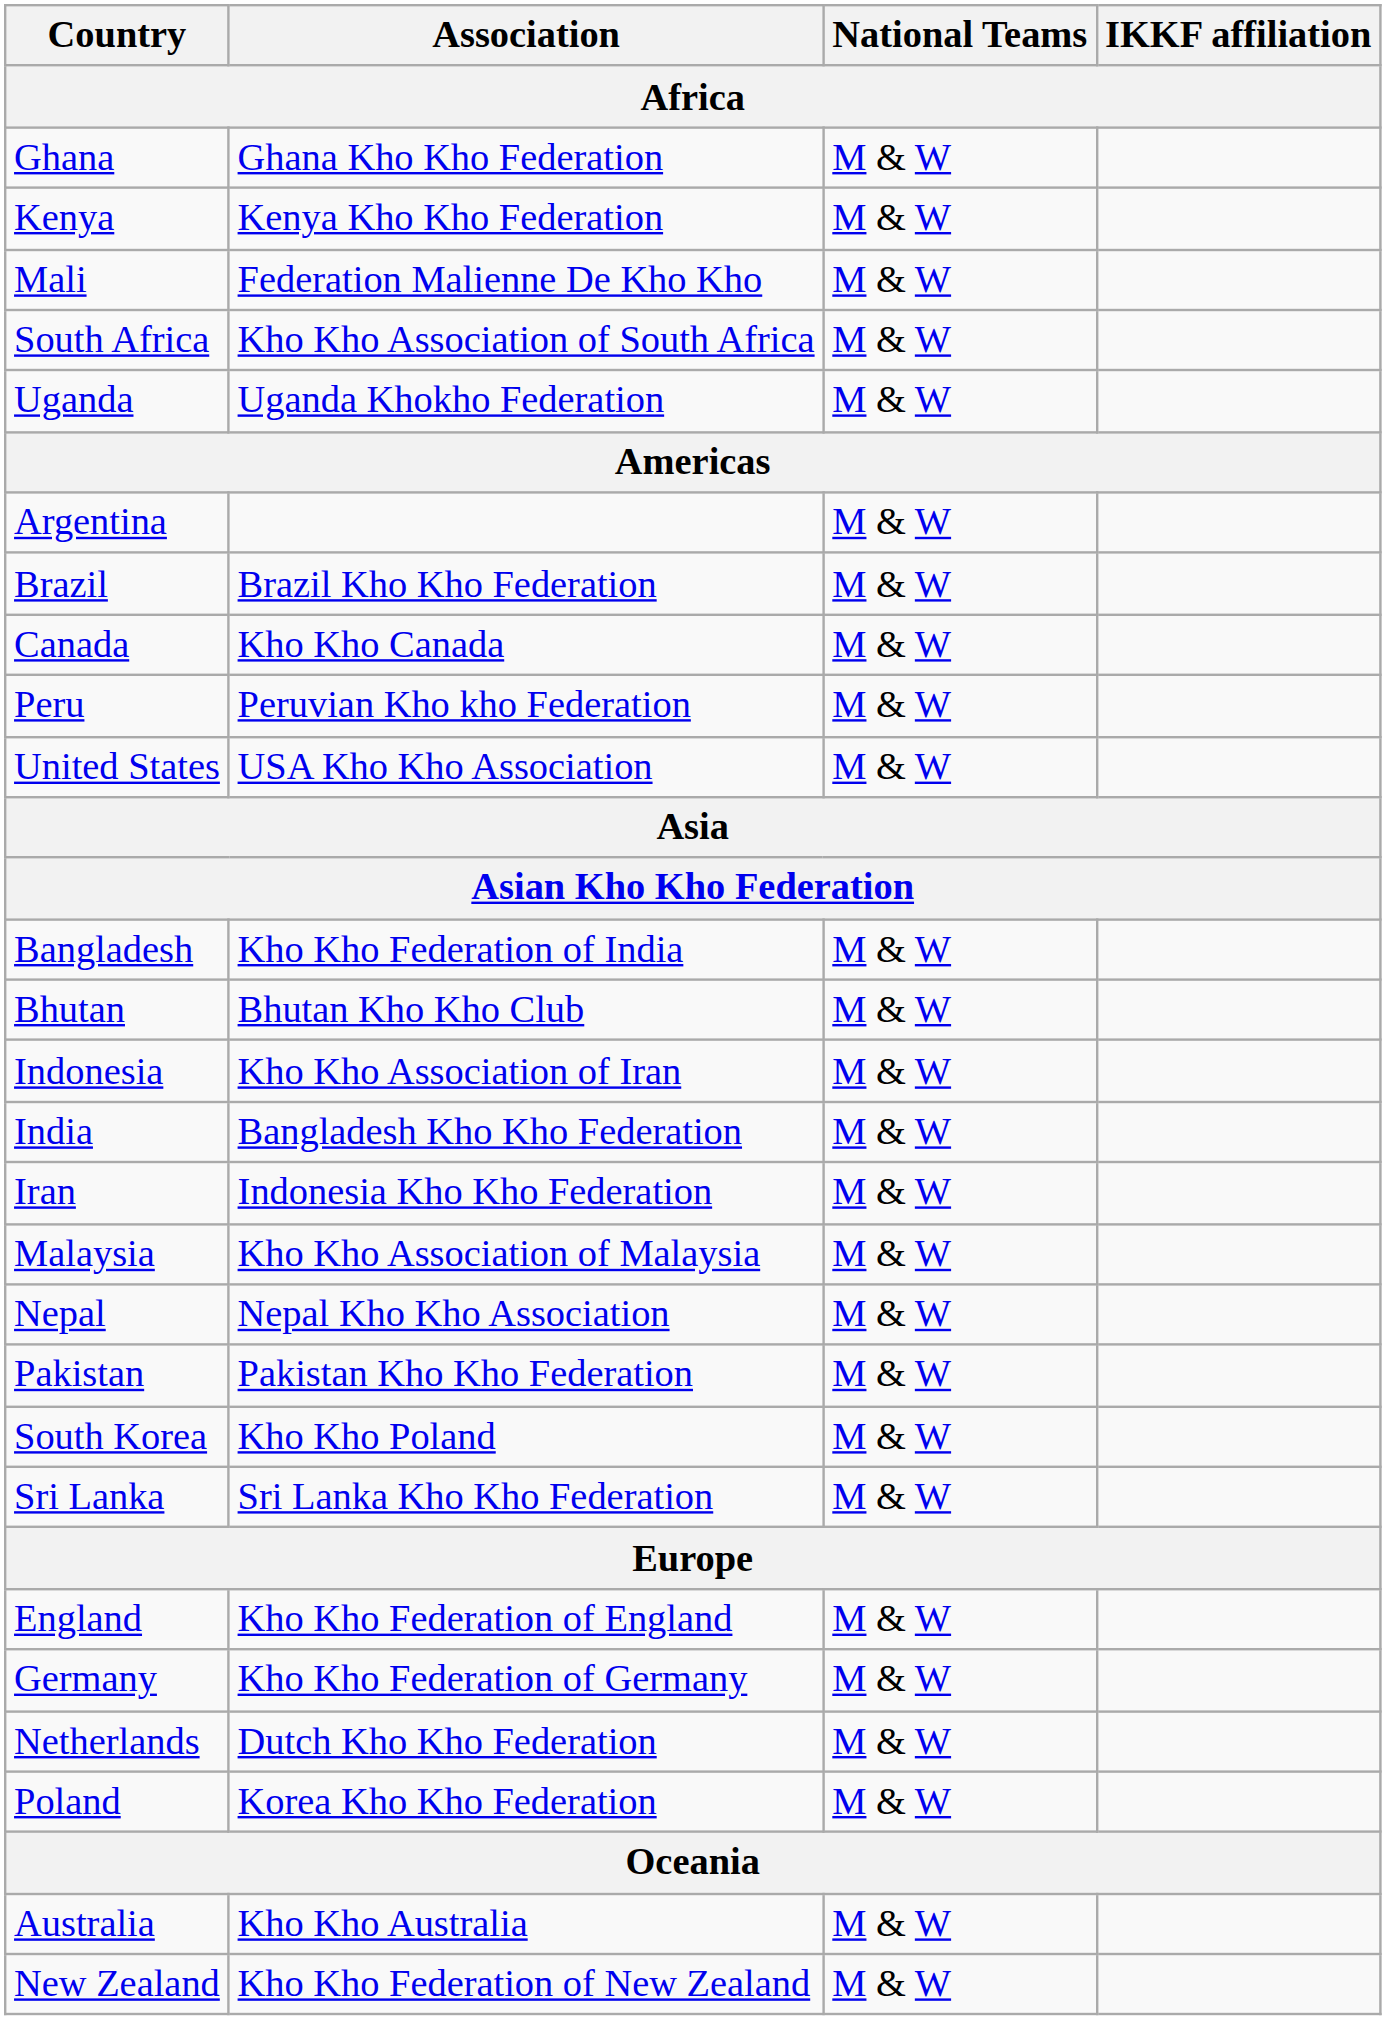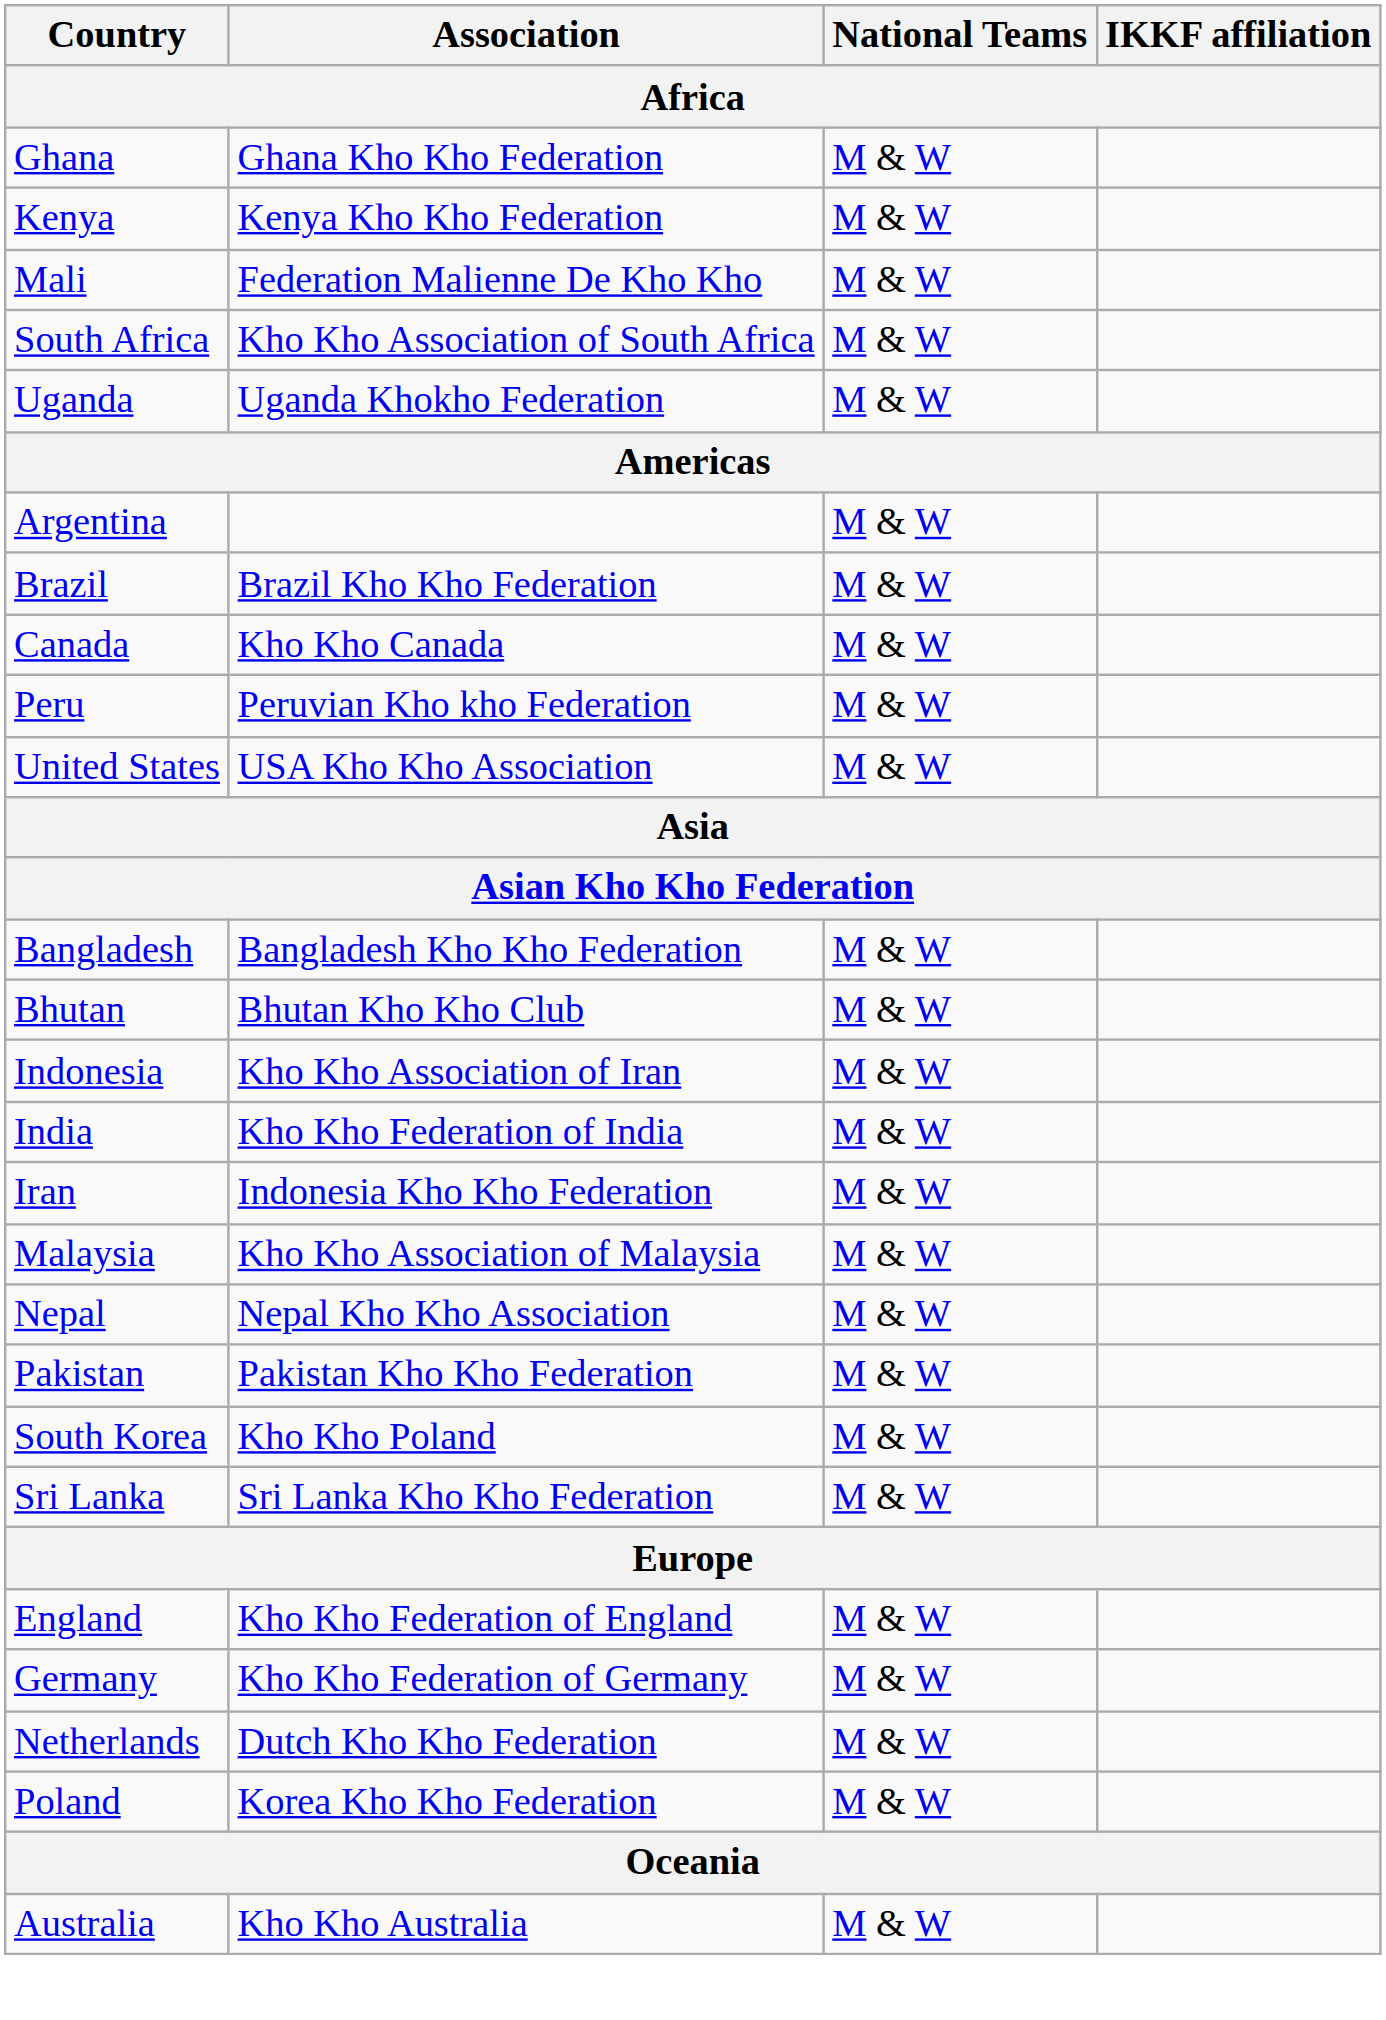 <table class="wikitable sortable mw-collapsible mw-collapsed">
 <tr>
 <th>Country</th>
 <th>Association</th>
 <th>National Teams</th>
 <th>IKKF affiliation</th>
 </tr>
 <tr>
 <th colspan="4" style="text-align:center;">Africa</th>
 </tr>
 <tr>
 <td><a href='#'>Ghana</a></td>
 <td><a href='#'>Ghana Kho Kho Federation</a></td>
 <td><a href='#'>M</a> & <a href='#'>W</a></td>
 <td></td>
 </tr>
 <tr>
 <td><a href='#'>Kenya</a></td>
 <td><a href='#'>Kenya Kho Kho Federation</a></td>
 <td><a href='#'>M</a> & <a href='#'>W</a></td>
 <td></td>
 </tr>
 <tr>
 <td><a href='#'>Mali</a></td>
 <td><a href='#'>Federation Malienne De Kho Kho</a></td>
 <td><a href='#'>M</a> & <a href='#'>W</a></td>
 <td></td>
 </tr>
 <tr>
 <td><a href='#'>South Africa</a></td>
 <td><a href='#'>Kho Kho Association of South Africa</a></td>
 <td><a href='#'>M</a> & <a href='#'>W</a></td>
 <td></td>
 </tr>
 <tr>
 <td><a href='#'>Uganda</a></td>
 <td><a href='#'>Uganda Khokho Federation</a></td>
 <td><a href='#'>M</a> & <a href='#'>W</a></td>
 <td></td>
 </tr>
 <tr>
 <th colspan="4" style="text-align:center;">Americas</th>
 </tr>
 <tr>
 <td><a href='#'>Argentina</a></td>
 <td></td>
 <td><a href='#'>M</a> & <a href='#'>W</a></td>
 <td></td>
 </tr>
 <tr>
 <td><a href='#'>Brazil</a></td>
 <td><a href='#'>Brazil Kho Kho Federation</a></td>
 <td><a href='#'>M</a> & <a href='#'>W</a></td>
 <td></td>
 </tr>
 <tr>
 <td><a href='#'>Canada</a></td>
 <td><a href='#'>Kho Kho Canada</a></td>
 <td><a href='#'>M</a> & <a href='#'>W</a></td>
 <td></td>
 </tr>
 <tr>
 <td><a href='#'>Peru</a></td>
 <td><a href='#'>Peruvian Kho kho Federation</a></td>
 <td><a href='#'>M</a> & <a href='#'>W</a></td>
 <td></td>
 </tr>
 <tr>
 <td><a href='#'>United States</a></td>
 <td><a href='#'>USA Kho Kho Association</a></td>
 <td><a href='#'>M</a> & <a href='#'>W</a></td>
 <td></td>
 </tr>
 <tr>
 <th colspan="4" style="text-align:center;">Asia</th>
 </tr>
 <tr>
 <th colspan="4"><a href='#'>Asian Kho Kho Federation</a></th>
 </tr>
 <tr>
 <td><a href='#'>Bangladesh</a></td>
-<td><a href='#'>Kho Kho Federation of India</a></td>
+<td><a href='#'>Bangladesh Kho Kho Federation</a></td>
 <td><a href='#'>M</a> & <a href='#'>W</a></td>
 <td></td>
 </tr>
 <tr>
 <td><a href='#'>Bhutan</a></td>
 <td><a href='#'>Bhutan Kho Kho Club</a></td>
 <td><a href='#'>M</a> & <a href='#'>W</a></td>
 <td></td>
 </tr>
 <tr>
 <td><a href='#'>Indonesia</a></td>
 <td><a href='#'>Kho Kho Association of Iran</a></td>
 <td><a href='#'>M</a> & <a href='#'>W</a></td>
 <td></td>
 </tr>
 <tr>
 <td><a href='#'>India</a></td>
-<td><a href='#'>Bangladesh Kho Kho Federation</a></td>
+<td><a href='#'>Kho Kho Federation of India</a></td>
 <td><a href='#'>M</a> & <a href='#'>W</a></td>
 <td></td>
 </tr>
 <tr>
 <td><a href='#'>Iran</a></td>
 <td><a href='#'>Indonesia Kho Kho Federation</a></td>
 <td><a href='#'>M</a> & <a href='#'>W</a></td>
 <td></td>
 </tr>
 <tr>
 <td><a href='#'>Malaysia</a></td>
 <td><a href='#'>Kho Kho Association of Malaysia</a></td>
 <td><a href='#'>M</a> & <a href='#'>W</a></td>
 <td></td>
 </tr>
 <tr>
 <td><a href='#'>Nepal</a></td>
 <td><a href='#'>Nepal Kho Kho Association</a></td>
 <td><a href='#'>M</a> & <a href='#'>W</a></td>
 <td></td>
 </tr>
 <tr>
 <td><a href='#'>Pakistan</a></td>
 <td><a href='#'>Pakistan Kho Kho Federation</a></td>
 <td><a href='#'>M</a> & <a href='#'>W</a></td>
 <td></td>
 </tr>
 <tr>
 <td><a href='#'>South Korea</a></td>
 <td><a href='#'>Kho Kho Poland</a></td>
 <td><a href='#'>M</a> & <a href='#'>W</a></td>
 <td></td>
 </tr>
 <tr>
 <td><a href='#'>Sri Lanka</a></td>
 <td><a href='#'>Sri Lanka Kho Kho Federation</a></td>
 <td><a href='#'>M</a> & <a href='#'>W</a></td>
 <td></td>
 </tr>
 <tr>
 <th colspan="4" style="text-align:center;">Europe</th>
 </tr>
 <tr>
 <td><a href='#'>England</a></td>
 <td><a href='#'>Kho Kho Federation of England</a></td>
 <td><a href='#'>M</a> & <a href='#'>W</a></td>
 <td></td>
 </tr>
 <tr>
 <td><a href='#'>Germany</a></td>
 <td><a href='#'>Kho Kho Federation of Germany</a></td>
 <td><a href='#'>M</a> & <a href='#'>W</a></td>
 <td></td>
 </tr>
 <tr>
 <td><a href='#'>Netherlands</a></td>
 <td><a href='#'>Dutch Kho Kho Federation</a></td>
 <td><a href='#'>M</a> & <a href='#'>W</a></td>
 <td></td>
 </tr>
 <tr>
 <td><a href='#'>Poland</a></td>
 <td><a href='#'>Korea Kho Kho Federation</a></td>
 <td><a href='#'>M</a> & <a href='#'>W</a></td>
 <td></td>
 </tr>
 <tr>
 <th colspan="4" style="text-align:center;">Oceania</th>
 </tr>
 <tr>
 <td><a href='#'>Australia</a></td>
 <td><a href='#'>Kho Kho Australia</a></td>
 <td><a href='#'>M</a> & <a href='#'>W</a></td>
 <td></td>
 </tr>
-<tr>
-<td><a href='#'>New Zealand</a></td>
-<td><a href='#'>Kho Kho Federation of New Zealand</a></td>
-<td><a href='#'>M</a> & <a href='#'>W</a></td>
-<td></td>
-</tr>
 </table>
